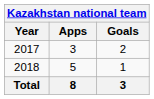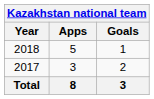 <table class="wikitable" style="text-align:center">
 <tr>
 <th colspan=3><a href='#'>Kazakhstan national team</a></th>
 </tr>
 <tr>
 <th>Year</th>
 <th>Apps</th>
 <th>Goals</th>
 </tr>
 <tr>
+<td>2018</td>
+<td>5</td>
+<td>1</td>
+</tr>
+<tr>
 <td>2017</td>
 <td>3</td>
 <td>2</td>
-</tr>
-<tr>
-<td>2018</td>
-<td>5</td>
-<td>1</td>
 </tr>
 <tr>
 <th>Total</th>
 <th>8</th>
 <th>3</th>
 </tr>
 </table>
